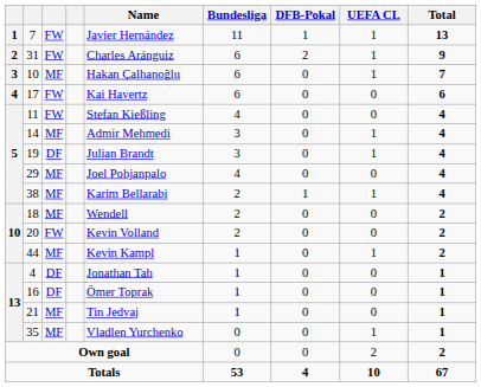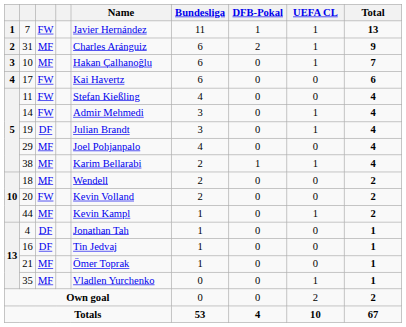 <table class="wikitable" style="text-align:center">
 <tr>
 <th width=15></th>
 <th width=15></th>
 <th width=15></th>
 <th width=15></th>
 <th width=145>Name</th>
 <th width=80><a href='#'>Bundesliga</a></th>
 <th width=80><a href='#'>DFB-Pokal</a></th>
 <th width=80><a href='#'>UEFA CL</a></th>
 <th width=80>Total</th>
 </tr>
 <tr>
 <th>1</th>
 <td>7</td>
 <td><a href='#'>FW</a></td>
 <td></td>
 <td align=left><a href='#'>Javier Hernández</a></td>
 <td>11</td>
 <td>1</td>
 <td>1</td>
 <td><strong>13</strong></td>
 </tr>
 <tr>
 <th>2</th>
 <td>31</td>
-<td><a href='#'>FW</a></td>
+<td><a href='#'>MF</a></td>
 <td></td>
 <td align=left><a href='#'>Charles Aránguiz</a></td>
 <td>6</td>
 <td>2</td>
 <td>1</td>
 <td><strong>9</strong></td>
 </tr>
 <tr>
 <th>3</th>
 <td>10</td>
 <td><a href='#'>MF</a></td>
 <td></td>
 <td align=left><a href='#'>Hakan Çalhanoğlu</a></td>
 <td>6</td>
 <td>0</td>
 <td>1</td>
 <td><strong>7</strong></td>
 </tr>
 <tr>
 <th>4</th>
 <td>17</td>
 <td><a href='#'>FW</a></td>
 <td></td>
 <td align=left><a href='#'>Kai Havertz</a></td>
 <td>6</td>
 <td>0</td>
 <td>0</td>
 <td><strong>6</strong></td>
 </tr>
 <tr>
 <th rowspan=5>5</th>
 <td>11</td>
 <td><a href='#'>FW</a></td>
 <td></td>
 <td align=left><a href='#'>Stefan Kießling</a></td>
 <td>4</td>
 <td>0</td>
 <td>0</td>
 <td><strong>4</strong></td>
 </tr>
 <tr>
 <td>14</td>
-<td><a href='#'>MF</a></td>
+<td><a href='#'>FW</a></td>
 <td></td>
 <td align=left><a href='#'>Admir Mehmedi</a></td>
 <td>3</td>
 <td>0</td>
 <td>1</td>
 <td><strong>4</strong></td>
 </tr>
 <tr>
 <td>19</td>
 <td><a href='#'>DF</a></td>
 <td></td>
 <td align=left><a href='#'>Julian Brandt</a></td>
 <td>3</td>
 <td>0</td>
 <td>1</td>
 <td><strong>4</strong></td>
 </tr>
 <tr>
 <td>29</td>
 <td><a href='#'>MF</a></td>
 <td></td>
 <td align=left><a href='#'>Joel Pohjanpalo</a></td>
 <td>4</td>
 <td>0</td>
 <td>0</td>
 <td><strong>4</strong></td>
 </tr>
 <tr>
 <td>38</td>
 <td><a href='#'>MF</a></td>
 <td></td>
 <td align=left><a href='#'>Karim Bellarabi</a></td>
 <td>2</td>
 <td>1</td>
 <td>1</td>
 <td><strong>4</strong></td>
 </tr>
 <tr>
 <th rowspan=3>10</th>
 <td>18</td>
 <td><a href='#'>MF</a></td>
 <td></td>
 <td align=left><a href='#'>Wendell</a></td>
 <td>2</td>
 <td>0</td>
 <td>0</td>
 <td><strong>2</strong></td>
 </tr>
 <tr>
 <td>20</td>
 <td><a href='#'>FW</a></td>
 <td></td>
 <td align=left><a href='#'>Kevin Volland</a></td>
 <td>2</td>
 <td>0</td>
 <td>0</td>
 <td><strong>2</strong></td>
 </tr>
 <tr>
 <td>44</td>
 <td><a href='#'>MF</a></td>
 <td></td>
 <td align=left><a href='#'>Kevin Kampl</a></td>
 <td>1</td>
 <td>0</td>
 <td>1</td>
 <td><strong>2</strong></td>
 </tr>
 <tr>
 <th rowspan=4>13</th>
 <td>4</td>
 <td><a href='#'>DF</a></td>
 <td></td>
 <td align=left><a href='#'>Jonathan Tah</a></td>
 <td>1</td>
 <td>0</td>
 <td>0</td>
 <td><strong>1</strong></td>
 </tr>
 <tr>
 <td>16</td>
 <td><a href='#'>DF</a></td>
 <td></td>
-<td align=left><a href='#'>Ömer Toprak</a></td>
+<td align=left><a href='#'>Tin Jedvaj</a></td>
 <td>1</td>
 <td>0</td>
 <td>0</td>
 <td><strong>1</strong></td>
 </tr>
 <tr>
 <td>21</td>
 <td><a href='#'>MF</a></td>
 <td></td>
-<td align=left><a href='#'>Tin Jedvaj</a></td>
+<td align=left><a href='#'>Ömer Toprak</a></td>
 <td>1</td>
 <td>0</td>
 <td>0</td>
 <td><strong>1</strong></td>
 </tr>
 <tr>
 <td>35</td>
 <td><a href='#'>MF</a></td>
 <td></td>
 <td align=left><a href='#'>Vladlen Yurchenko</a></td>
 <td>0</td>
 <td>0</td>
 <td>1</td>
 <td><strong>1</strong></td>
 </tr>
 <tr>
 <td colspan=5><strong>Own goal</strong></td>
 <td>0</td>
 <td>0</td>
 <td>2</td>
 <td><strong>2</strong></td>
 </tr>
 <tr>
 <td colspan=5><strong>Totals</strong></td>
 <td><strong>53</strong></td>
 <td><strong>4</strong></td>
 <td><strong>10</strong></td>
 <td><strong>67</strong></td>
 </tr>
 </table>
